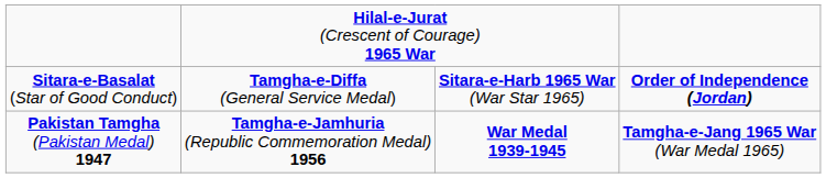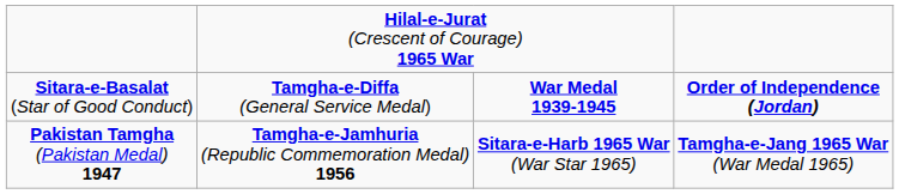 <table class="wikitable" style="margin:1em auto; text-align:center;">
 <tr>
 <td></td>
 <td colspan="2"><strong><a href='#'>Hilal-e-Jurat</a></strong><br><em>(Crescent of Courage)</em><br><strong><a href='#'>1965 War</a></strong></td>
 <td></td>
 </tr>
 <tr>
 <td><strong><a href='#'>Sitara-e-Basalat</a></strong><br>(<em>Star of Good Conduct</em>)</td>
 <td><strong><a href='#'>Tamgha-e-Diffa</a></strong><br><em>(General Service Medal</em>)</td>
-<td><strong><a href='#'>Sitara-e-Harb 1965 War</a></strong><br><em>(War Star 1965)</em></td>
+<td><strong><a href='#'>War Medal</a></strong><br><strong><a href='#'>1939-1945</a></strong></td>
 <td><strong><a href='#'>Order of Independence</a></strong><br><strong><em>(<strong><a href='#'>Jordan</a></strong>)</em></strong></td>
 </tr>
 <tr>
 <td><strong><a href='#'>Pakistan Tamgha</a></strong><br><em>(<a href='#'>Pakistan Medal</a>)</em><br><strong>1947</strong></td>
 <td><strong><a href='#'>Tamgha-e-Jamhuria</a></strong><br><em>(Republic Commemoration Medal)</em><br><strong>1956</strong></td>
-<td><strong><a href='#'>War Medal</a></strong><br><strong><a href='#'>1939-1945</a></strong></td>
+<td><strong><a href='#'>Sitara-e-Harb 1965 War</a></strong><br><em>(War Star 1965)</em></td>
 <td><strong><a href='#'>Tamgha-e-Jang 1965 War</a></strong><br><em>(War Medal 1965)</em></td>
 </tr>
 </table>
